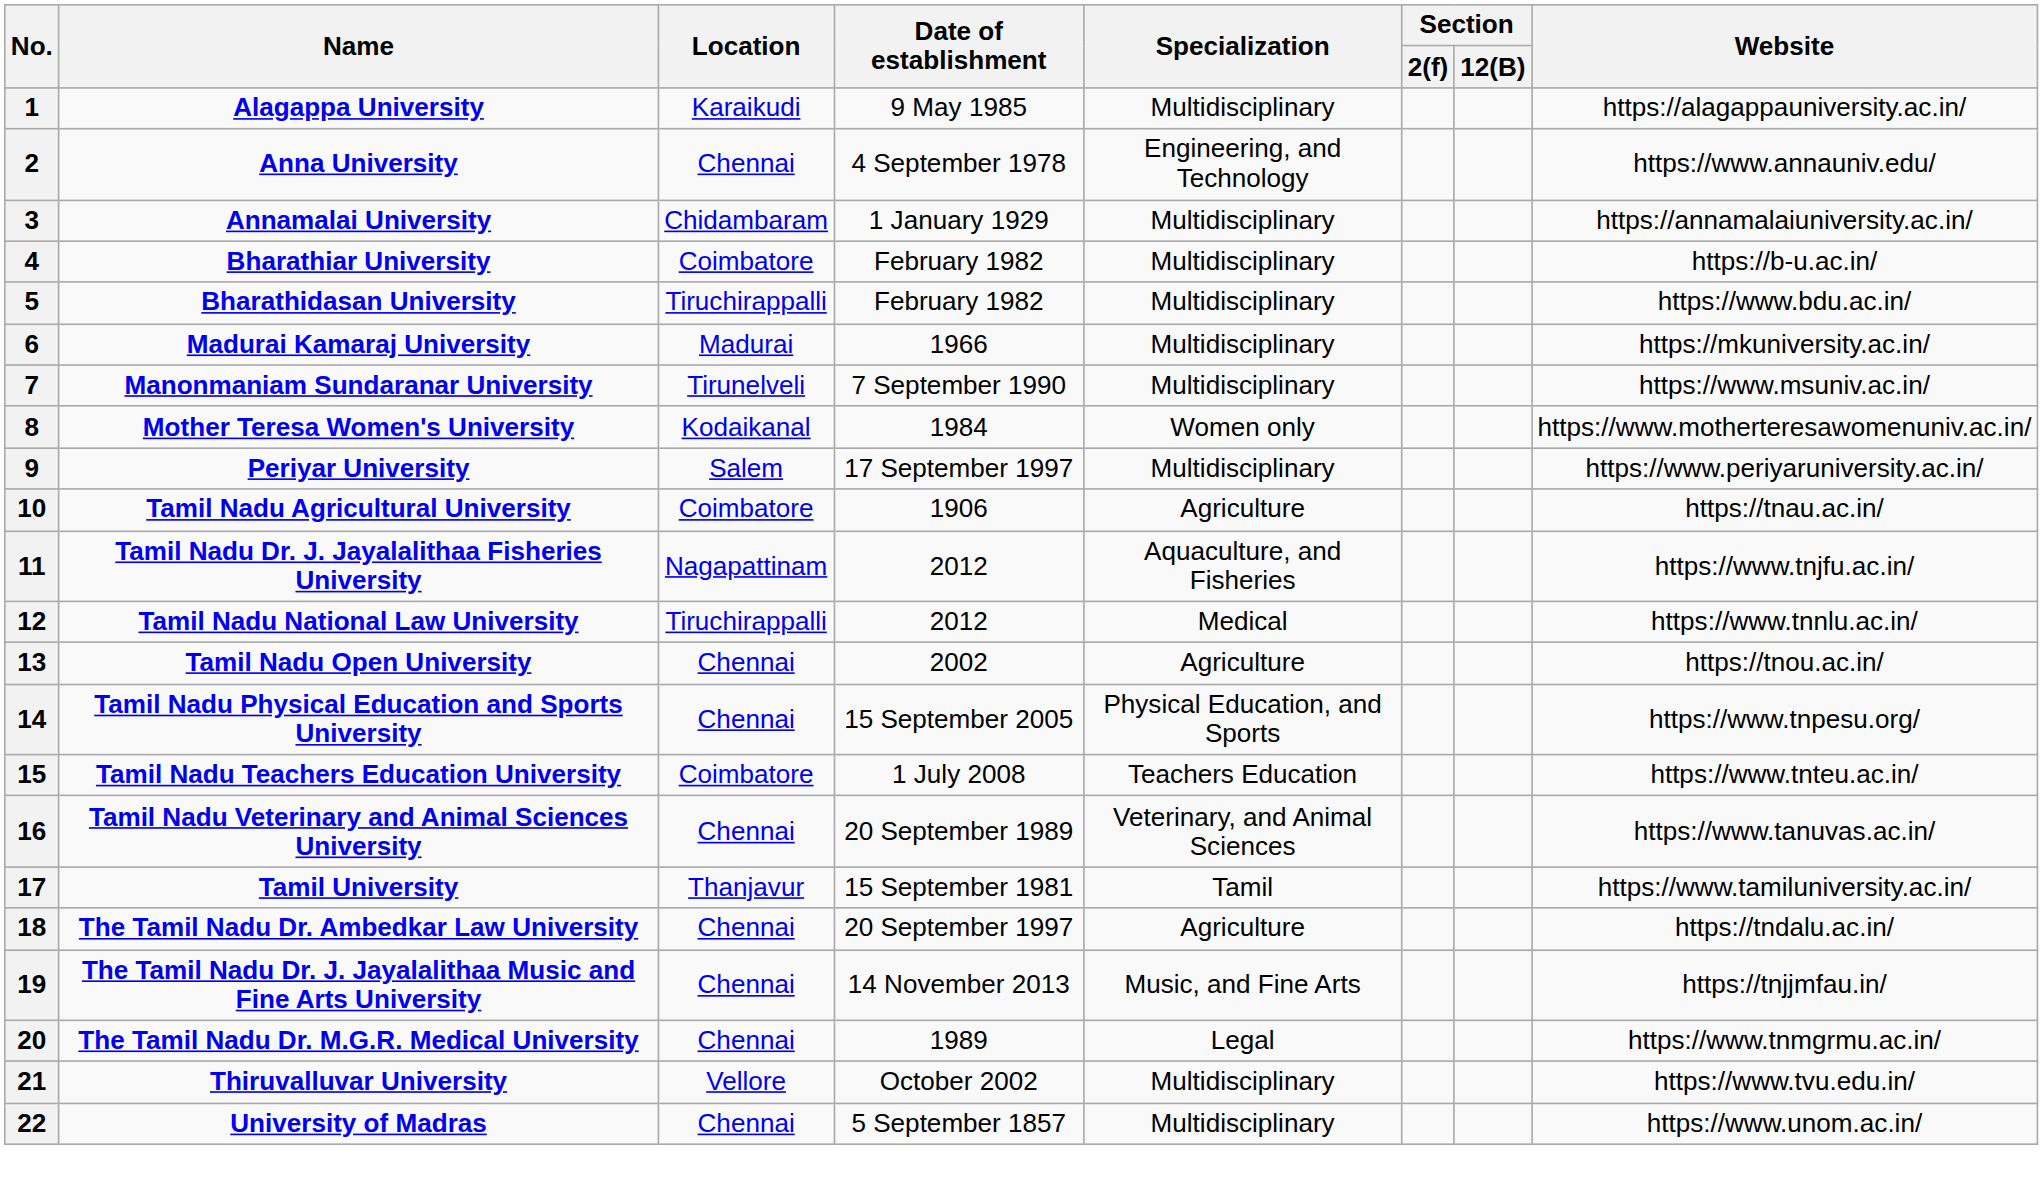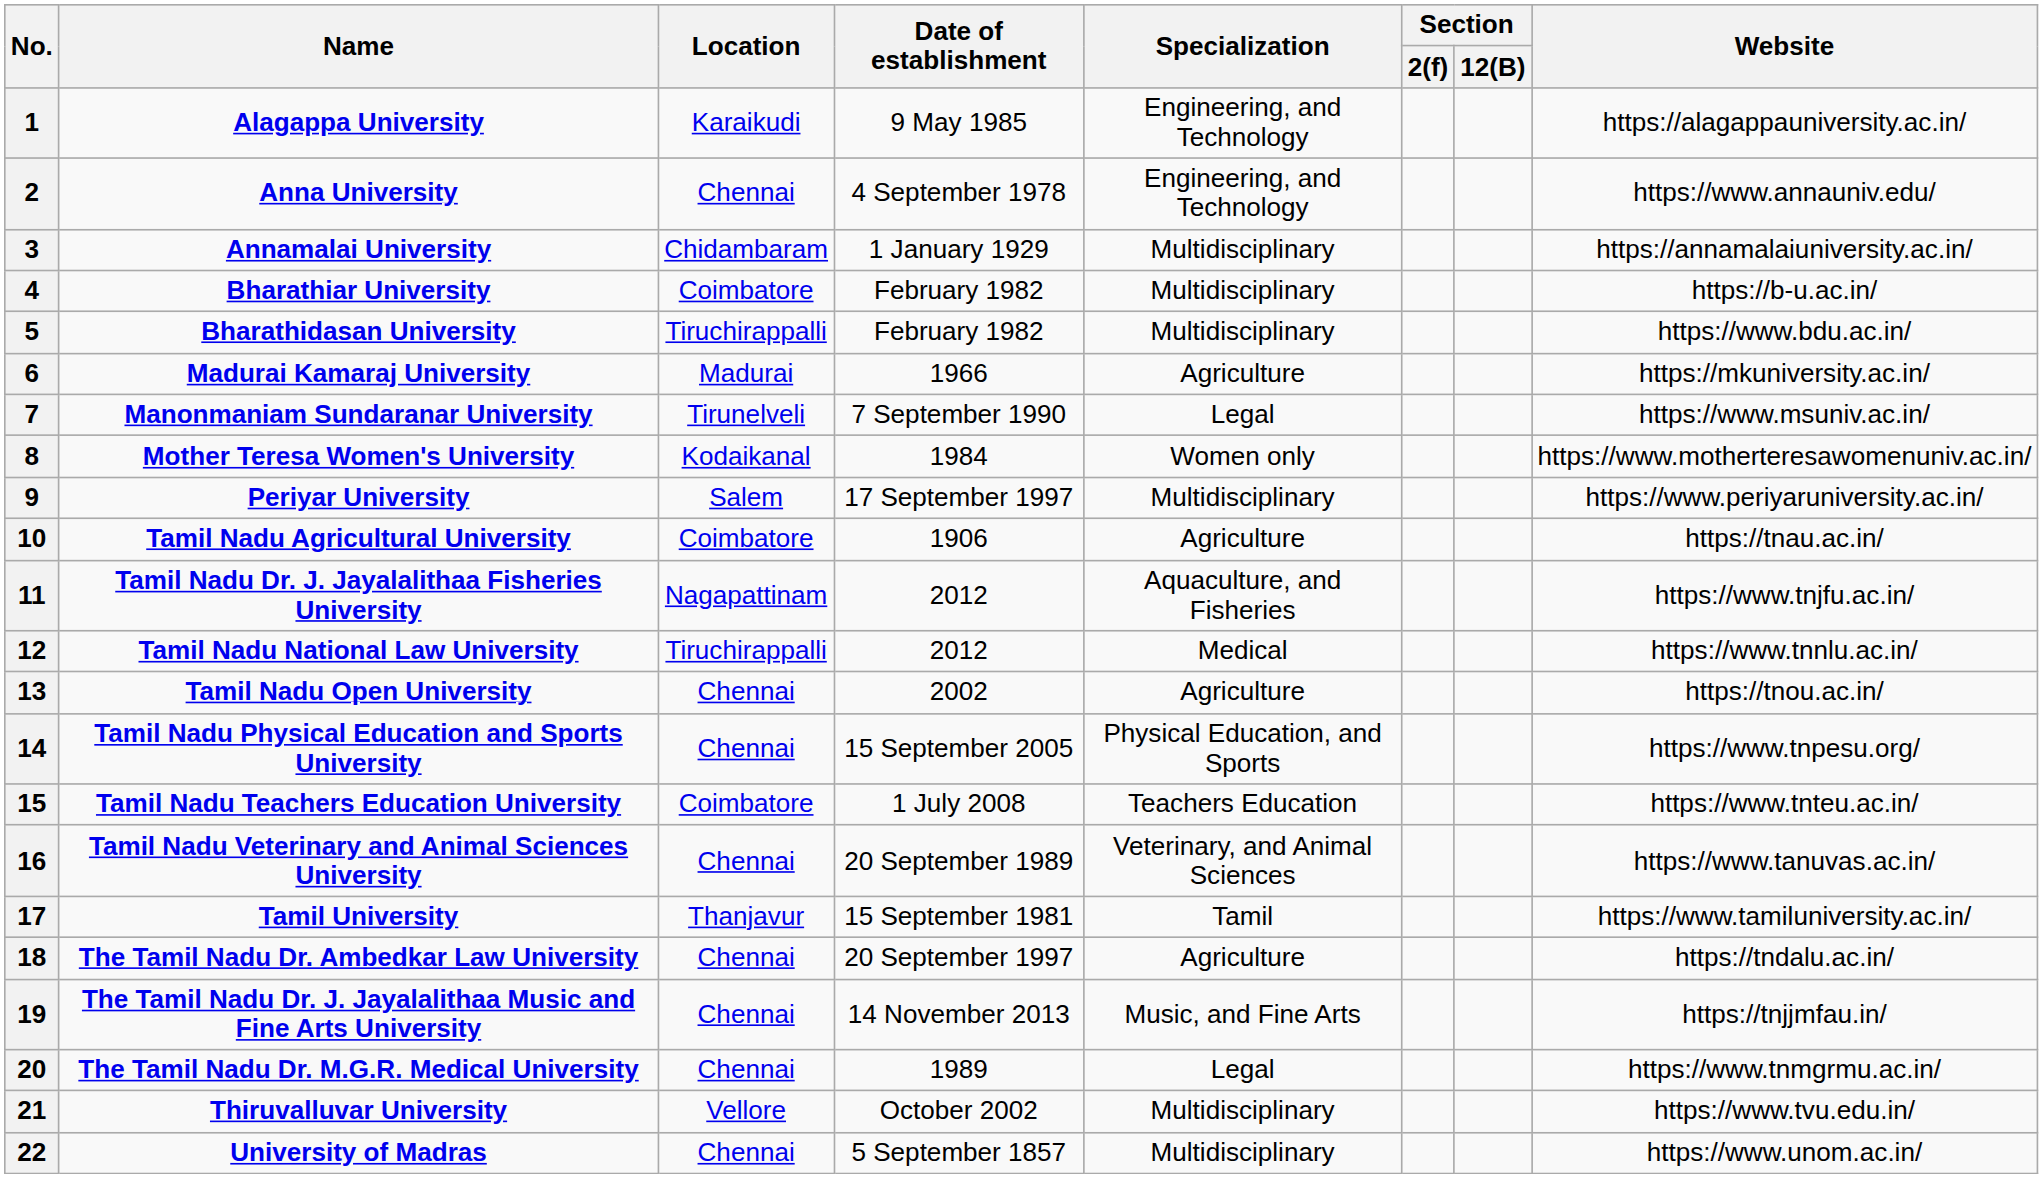 <table class="wikitable sortable" style="text-align:center;">
 <tr>
 <th rowspan=2>No.</th>
 <th rowspan=2>Name</th>
 <th rowspan=2>Location</th>
 <th rowspan=2>Date of establishment</th>
 <th rowspan=2>Specialization</th>
 <th colspan=2>Section</th>
 <th rowspan=2>Website</th>
 </tr>
 <tr>
 <th>2(f)</th>
 <th>12(B)</th>
 </tr>
 <tr>
 <th>1</th>
 <td><strong><a href='#'>Alagappa University</a></strong></td>
 <td><a href='#'>Karaikudi</a></td>
 <td>9 May 1985</td>
-<td>Multidisciplinary</td>
+<td>Engineering, and Technology</td>
 <td></td>
 <td></td>
 <td>https://alagappauniversity.ac.in/</td>
 </tr>
 <tr>
 <th>2</th>
 <td><strong><a href='#'>Anna University</a></strong></td>
 <td><a href='#'>Chennai</a></td>
 <td>4 September 1978</td>
 <td>Engineering, and Technology</td>
 <td></td>
 <td></td>
 <td>https://www.annauniv.edu/</td>
 </tr>
 <tr>
 <th>3</th>
 <td><strong><a href='#'>Annamalai University</a></strong></td>
 <td><a href='#'>Chidambaram</a></td>
 <td>1 January 1929</td>
 <td>Multidisciplinary</td>
 <td></td>
 <td></td>
 <td>https://annamalaiuniversity.ac.in/</td>
 </tr>
 <tr>
 <th>4</th>
 <td><strong><a href='#'>Bharathiar University</a></strong></td>
 <td><a href='#'>Coimbatore</a></td>
 <td>February 1982</td>
 <td>Multidisciplinary</td>
 <td></td>
 <td></td>
 <td>https://b-u.ac.in/</td>
 </tr>
 <tr>
 <th>5</th>
 <td><strong><a href='#'>Bharathidasan University</a></strong></td>
 <td><a href='#'>Tiruchirappalli</a></td>
 <td>February 1982</td>
 <td>Multidisciplinary</td>
 <td></td>
 <td></td>
 <td>https://www.bdu.ac.in/</td>
 </tr>
 <tr>
 <th>6</th>
 <td><strong><a href='#'>Madurai Kamaraj University</a></strong></td>
 <td><a href='#'>Madurai</a></td>
 <td>1966</td>
-<td>Multidisciplinary</td>
+<td>Agriculture</td>
 <td></td>
 <td></td>
 <td>https://mkuniversity.ac.in/</td>
 </tr>
 <tr>
 <th>7</th>
 <td><strong><a href='#'>Manonmaniam Sundaranar University</a></strong></td>
 <td><a href='#'>Tirunelveli</a></td>
 <td>7 September 1990</td>
-<td>Multidisciplinary</td>
+<td>Legal</td>
 <td></td>
 <td></td>
 <td>https://www.msuniv.ac.in/</td>
 </tr>
 <tr>
 <th>8</th>
 <td><strong><a href='#'>Mother Teresa Women's University</a></strong></td>
 <td><a href='#'>Kodaikanal</a></td>
 <td>1984</td>
 <td>Women only</td>
 <td></td>
 <td></td>
 <td>https://www.motherteresawomenuniv.ac.in/</td>
 </tr>
 <tr>
 <th>9</th>
 <td><strong><a href='#'>Periyar University</a></strong></td>
 <td><a href='#'>Salem</a></td>
 <td>17 September 1997</td>
 <td>Multidisciplinary</td>
 <td></td>
 <td></td>
 <td>https://www.periyaruniversity.ac.in/</td>
 </tr>
 <tr>
 <th>10</th>
 <td><strong><a href='#'>Tamil Nadu Agricultural University</a></strong></td>
 <td><a href='#'>Coimbatore</a></td>
 <td>1906</td>
 <td>Agriculture</td>
 <td></td>
 <td></td>
 <td>https://tnau.ac.in/</td>
 </tr>
 <tr>
 <th>11</th>
 <td><strong><a href='#'>Tamil Nadu Dr. J. Jayalalithaa Fisheries University</a></strong></td>
 <td><a href='#'>Nagapattinam</a></td>
 <td>2012</td>
 <td>Aquaculture, and Fisheries</td>
 <td></td>
 <td></td>
 <td>https://www.tnjfu.ac.in/</td>
 </tr>
 <tr>
 <th>12</th>
 <td><strong><a href='#'>Tamil Nadu National Law University</a></strong></td>
 <td><a href='#'>Tiruchirappalli</a></td>
 <td>2012</td>
 <td>Medical</td>
 <td></td>
 <td></td>
 <td>https://www.tnnlu.ac.in/</td>
 </tr>
 <tr>
 <th>13</th>
 <td><strong><a href='#'>Tamil Nadu Open University</a></strong></td>
 <td><a href='#'>Chennai</a></td>
 <td>2002</td>
 <td>Agriculture</td>
 <td></td>
 <td></td>
 <td>https://tnou.ac.in/</td>
 </tr>
 <tr>
 <th>14</th>
 <td><strong><a href='#'>Tamil Nadu Physical Education and Sports University</a></strong></td>
 <td><a href='#'>Chennai</a></td>
 <td>15 September 2005</td>
 <td>Physical Education, and Sports</td>
 <td></td>
 <td></td>
 <td>https://www.tnpesu.org/</td>
 </tr>
 <tr>
 <th>15</th>
 <td><strong><a href='#'>Tamil Nadu Teachers Education University</a></strong></td>
 <td><a href='#'>Coimbatore</a></td>
 <td>1 July 2008</td>
 <td>Teachers Education</td>
 <td></td>
 <td></td>
 <td>https://www.tnteu.ac.in/</td>
 </tr>
 <tr>
 <th>16</th>
 <td><strong><a href='#'>Tamil Nadu Veterinary and Animal Sciences University</a></strong></td>
 <td><a href='#'>Chennai</a></td>
 <td>20 September 1989</td>
 <td>Veterinary, and Animal Sciences</td>
 <td></td>
 <td></td>
 <td>https://www.tanuvas.ac.in/</td>
 </tr>
 <tr>
 <th>17</th>
 <td><strong><a href='#'>Tamil University</a></strong></td>
 <td><a href='#'>Thanjavur</a></td>
 <td>15 September 1981</td>
 <td>Tamil</td>
 <td></td>
 <td></td>
 <td>https://www.tamiluniversity.ac.in/</td>
 </tr>
 <tr>
 <th>18</th>
 <td><strong><a href='#'>The Tamil Nadu Dr. Ambedkar Law University</a></strong></td>
 <td><a href='#'>Chennai</a></td>
 <td>20 September 1997</td>
 <td>Agriculture</td>
 <td></td>
 <td></td>
 <td>https://tndalu.ac.in/</td>
 </tr>
 <tr>
 <th>19</th>
 <td><strong><a href='#'>The Tamil Nadu Dr. J. Jayalalithaa Music and Fine Arts University</a></strong></td>
 <td><a href='#'>Chennai</a></td>
 <td>14 November 2013</td>
 <td>Music, and Fine Arts</td>
 <td></td>
 <td></td>
 <td>https://tnjjmfau.in/</td>
 </tr>
 <tr>
 <th>20</th>
 <td><strong><a href='#'>The Tamil Nadu Dr. M.G.R. Medical University</a></strong></td>
 <td><a href='#'>Chennai</a></td>
 <td>1989</td>
 <td>Legal</td>
 <td></td>
 <td></td>
 <td>https://www.tnmgrmu.ac.in/</td>
 </tr>
 <tr>
 <th>21</th>
 <td><strong><a href='#'>Thiruvalluvar University</a></strong></td>
 <td><a href='#'>Vellore</a></td>
 <td>October 2002</td>
 <td>Multidisciplinary</td>
 <td></td>
 <td></td>
 <td>https://www.tvu.edu.in/</td>
 </tr>
 <tr>
 <th>22</th>
 <td><strong><a href='#'>University of Madras</a></strong></td>
 <td><a href='#'>Chennai</a></td>
 <td>5 September 1857</td>
 <td>Multidisciplinary</td>
 <td></td>
 <td></td>
 <td>https://www.unom.ac.in/</td>
 </tr>
 </table>
